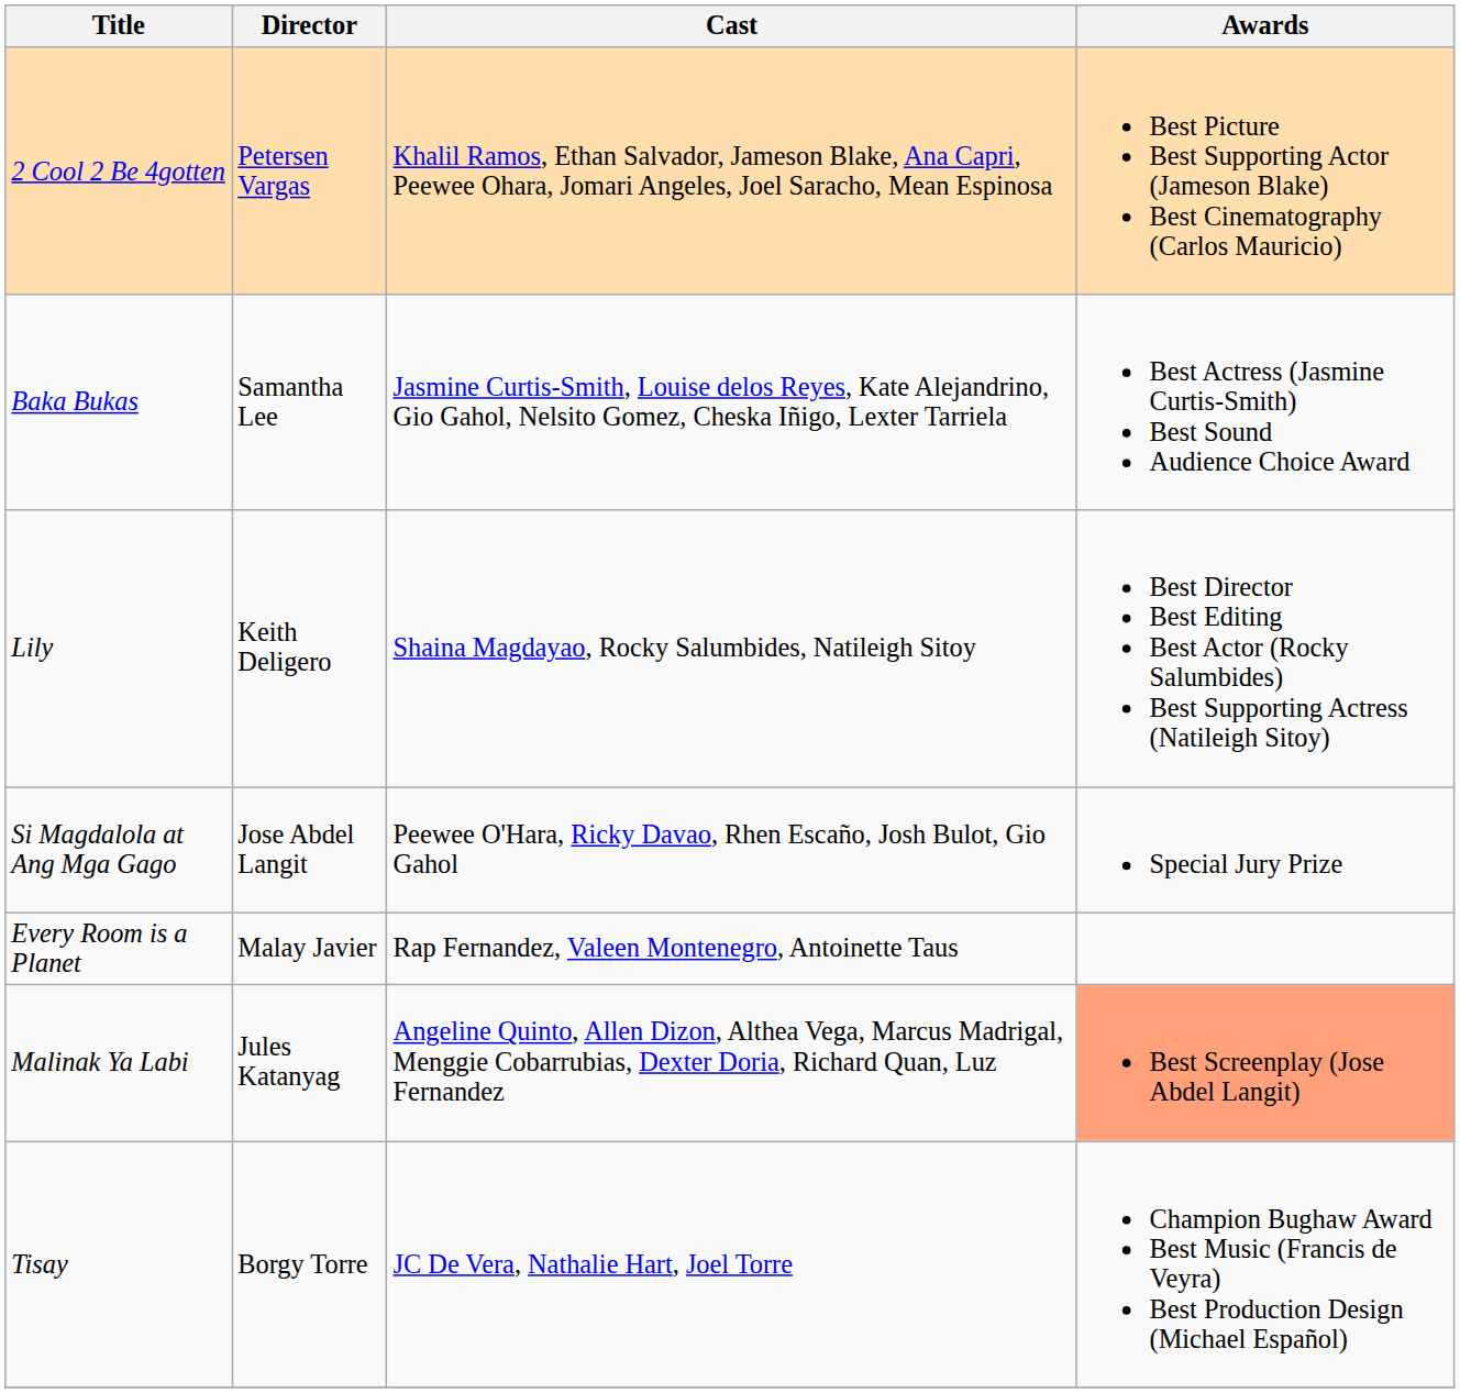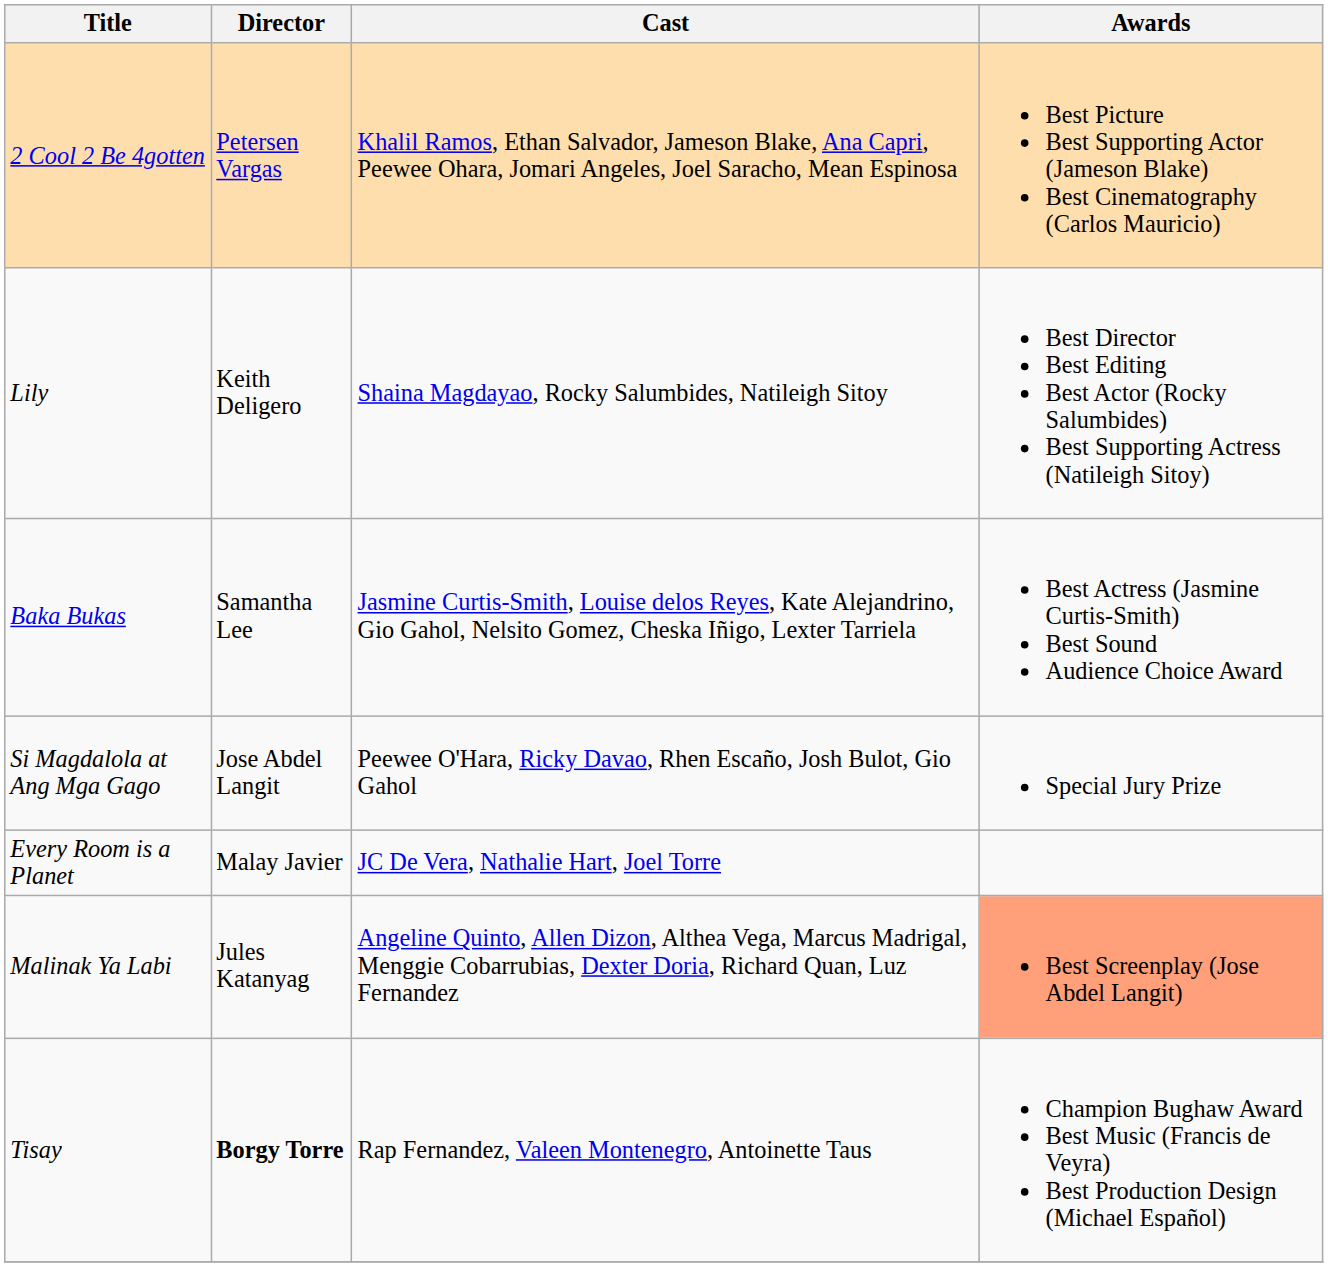 <table class="wikitable">
 <tr>
 <th>Title</th>
 <th>Director</th>
 <th>Cast</th>
 <th>Awards</th>
 </tr>
 <tr style="background:#FFDEAD;">
 <td><em><a href='#'>2 Cool 2 Be 4gotten</a></em></td>
 <td><a href='#'>Petersen Vargas</a></td>
 <td><a href='#'>Khalil Ramos</a>, Ethan Salvador, Jameson Blake, <a href='#'>Ana Capri</a>, Peewee Ohara, Jomari Angeles,  Joel Saracho, Mean Espinosa</td>
 <td><br><ul><li>Best Picture</li><li>Best Supporting Actor (Jameson Blake)</li><li>Best Cinematography (Carlos Mauricio)</li></ul></td>
 </tr>
 <tr>
+<td><em>Lily</em></td>
+<td>Keith Deligero</td>
+<td><a href='#'>Shaina Magdayao</a>, Rocky Salumbides, Natileigh Sitoy</td>
+<td><br><ul><li>Best Director</li><li>Best Editing</li><li>Best Actor (Rocky Salumbides)</li><li>Best Supporting Actress (Natileigh Sitoy)</li></ul></td>
+</tr>
+<tr>
 <td><em><a href='#'>Baka Bukas</a></em></td>
 <td>Samantha Lee</td>
 <td><a href='#'>Jasmine Curtis-Smith</a>, <a href='#'>Louise delos Reyes</a>, Kate Alejandrino, Gio Gahol, Nelsito Gomez, Cheska Iñigo, Lexter Tarriela</td>
 <td><br><ul><li>Best Actress (Jasmine Curtis-Smith)</li><li>Best Sound</li><li>Audience Choice Award</li></ul></td>
-</tr>
-<tr>
-<td><em>Lily</em></td>
-<td>Keith Deligero</td>
-<td><a href='#'>Shaina Magdayao</a>, Rocky Salumbides, Natileigh Sitoy</td>
-<td><br><ul><li>Best Director</li><li>Best Editing</li><li>Best Actor (Rocky Salumbides)</li><li>Best Supporting Actress (Natileigh Sitoy)</li></ul></td>
 </tr>
 <tr>
 <td><em>Si Magdalola at Ang Mga Gago</em></td>
 <td>Jose Abdel Langit</td>
 <td>Peewee O'Hara, <a href='#'>Ricky Davao</a>, Rhen Escaño, Josh Bulot, Gio Gahol</td>
 <td><br><ul><li>Special Jury Prize</li></ul></td>
 </tr>
 <tr>
 <td><em>Every Room is a Planet</em></td>
 <td>Malay Javier</td>
-<td>Rap Fernandez, <a href='#'>Valeen Montenegro</a>, Antoinette Taus</td>
+<td><a href='#'>JC De Vera</a>, <a href='#'>Nathalie Hart</a>, <a href='#'>Joel Torre</a></td>
 <td></td>
 </tr>
 <tr>
 <td><em>Malinak Ya Labi</em></td>
 <td>Jules Katanyag</td>
 <td><a href='#'>Angeline Quinto</a>, <a href='#'>Allen Dizon</a>, Althea Vega, Marcus Madrigal, Menggie Cobarrubias, <a href='#'>Dexter Doria</a>, Richard Quan, Luz Fernandez</td>
 <td style="background: lightsalmon;"><br><ul><li>Best Screenplay (Jose Abdel Langit)</li></ul></td>
 </tr>
 <tr>
 <td><em>Tisay</em></td>
-<td>Borgy Torre</td>
-<td><a href='#'>JC De Vera</a>, <a href='#'>Nathalie Hart</a>, <a href='#'>Joel Torre</a></td>
+<td><strong>Borgy Torre</strong></td>
+<td>Rap Fernandez, <a href='#'>Valeen Montenegro</a>, Antoinette Taus</td>
 <td><br><ul><li>Champion Bughaw Award</li><li>Best Music (Francis de Veyra)</li><li>Best Production Design (Michael Español)</li></ul></td>
 </tr>
 <tr>
 </tr>
 </table>
